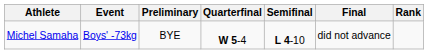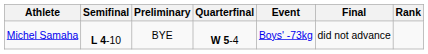 <table class="wikitable" style="text-align:left; font-size:90%">
 <tr>
 <th>Athlete</th>
-<th>Event</th>
+<th>Semifinal</th>
 <th>Preliminary</th>
 <th>Quarterfinal</th>
-<th>Semifinal</th>
+<th>Event</th>
 <th>Final</th>
 <th>Rank</th>
 </tr>
 <tr>
 <td><a href='#'>Michel Samaha</a></td>
-<td><a href='#'>Boys' -73kg</a></td>
+<td align=center> <br> <strong>L</strong> <strong>4</strong>-10</td>
 <td align=center>BYE</td>
 <td align=center> <br> <strong>W</strong> <strong>5</strong>-4</td>
-<td align=center> <br> <strong>L</strong> <strong>4</strong>-10</td>
+<td><a href='#'>Boys' -73kg</a></td>
 <td align=center colspan=1>did not advance</td>
 <td align=center></td>
 </tr>
 </table>
